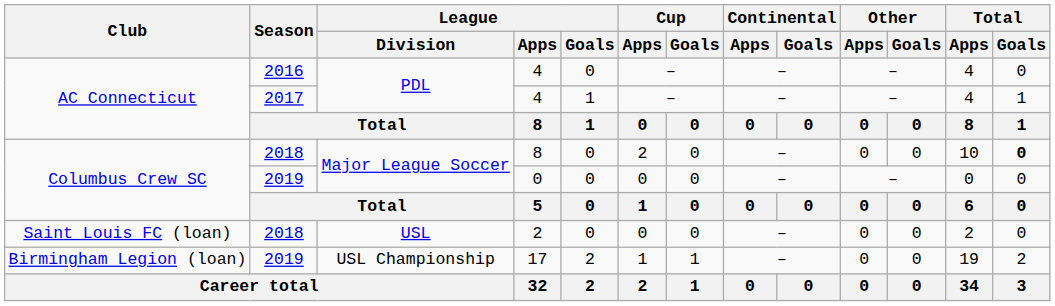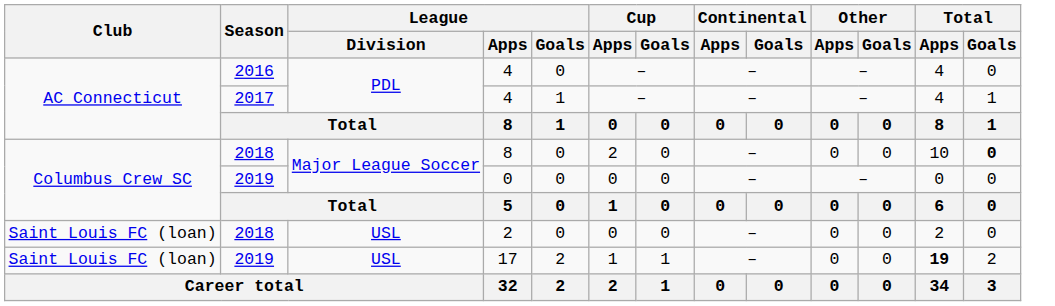 <table class="wikitable" style="text-align: center;">
 <tr>
 <th rowspan=2>Club</th>
 <th rowspan=2>Season</th>
 <th colspan=3>League</th>
 <th colspan=2>Cup</th>
 <th colspan=2>Continental</th>
 <th colspan=2>Other</th>
 <th colspan=2>Total</th>
 </tr>
 <tr>
 <th>Division</th>
 <th>Apps</th>
 <th>Goals</th>
 <th>Apps</th>
 <th>Goals</th>
 <th>Apps</th>
 <th>Goals</th>
 <th>Apps</th>
 <th>Goals</th>
 <th>Apps</th>
 <th>Goals</th>
 </tr>
 <tr>
 <td rowspan=3><a href='#'>AC Connecticut</a></td>
 <td><a href='#'>2016</a></td>
 <td rowspan=2><a href='#'>PDL</a></td>
 <td>4</td>
 <td>0</td>
 <td colspan=2>–</td>
 <td colspan=2>–</td>
 <td colspan=2>–</td>
 <td>4</td>
 <td>0</td>
 </tr>
 <tr>
 <td><a href='#'>2017</a></td>
 <td>4</td>
 <td>1</td>
 <td colspan=2>–</td>
 <td colspan=2>–</td>
 <td colspan=2>–</td>
 <td>4</td>
 <td>1</td>
 </tr>
 <tr>
 <th colspan=2>Total</th>
 <th>8</th>
 <th>1</th>
 <th>0</th>
 <th>0</th>
 <th>0</th>
 <th>0</th>
 <th>0</th>
 <th>0</th>
 <th>8</th>
 <th>1</th>
 </tr>
 <tr>
 <td rowspan=3><a href='#'>Columbus Crew SC</a></td>
 <td><a href='#'>2018</a></td>
 <td rowspan=2><a href='#'>Major League Soccer</a></td>
 <td>8</td>
 <td>0</td>
 <td>2</td>
 <td>0</td>
 <td colspan=2>–</td>
 <td>0</td>
 <td>0</td>
 <td>10</td>
 <td><strong>0</strong></td>
 </tr>
 <tr>
 <td><a href='#'>2019</a></td>
 <td>0</td>
 <td>0</td>
 <td>0</td>
 <td>0</td>
 <td colspan=2>–</td>
 <td colspan=2>–</td>
 <td>0</td>
 <td>0</td>
 </tr>
 <tr>
 <th colspan=2>Total</th>
 <th>5</th>
 <th>0</th>
 <th>1</th>
 <th>0</th>
 <th>0</th>
 <th>0</th>
 <th>0</th>
 <th>0</th>
 <th>6</th>
 <th>0</th>
 </tr>
 <tr>
 <td><a href='#'>Saint Louis FC</a> (loan)</td>
 <td><a href='#'>2018</a></td>
 <td><a href='#'>USL</a></td>
 <td>2</td>
 <td>0</td>
 <td>0</td>
 <td>0</td>
 <td colspan=2>–</td>
 <td>0</td>
 <td>0</td>
 <td>2</td>
 <td>0</td>
 </tr>
 <tr>
-<td><a href='#'>Birmingham Legion</a> (loan)</td>
+<td><a href='#'>Saint Louis FC</a> (loan)</td>
 <td><a href='#'>2019</a></td>
-<td>USL Championship</td>
+<td><a href='#'>USL</a></td>
 <td>17</td>
 <td>2</td>
 <td>1</td>
 <td>1</td>
 <td colspan=2>–</td>
 <td>0</td>
 <td>0</td>
-<td>19</td>
+<td><strong>19</strong></td>
 <td>2</td>
 </tr>
 <tr>
 <th colspan=3>Career total</th>
 <th>32</th>
 <th>2</th>
 <th>2</th>
 <th>1</th>
 <th>0</th>
 <th>0</th>
 <th>0</th>
 <th>0</th>
 <th>34</th>
 <th>3</th>
 </tr>
 </table>
